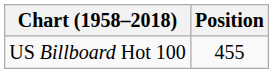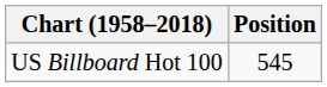 <table class="wikitable plainrowheaders">
 <tr>
 <th>Chart (1958–2018)</th>
 <th>Position</th>
 </tr>
 <tr>
 <td>US <em>Billboard</em> Hot 100</td>
-<td style="text-align:center;">455</td>
+<td style="text-align:center;">545</td>
 </tr>
 </table>
